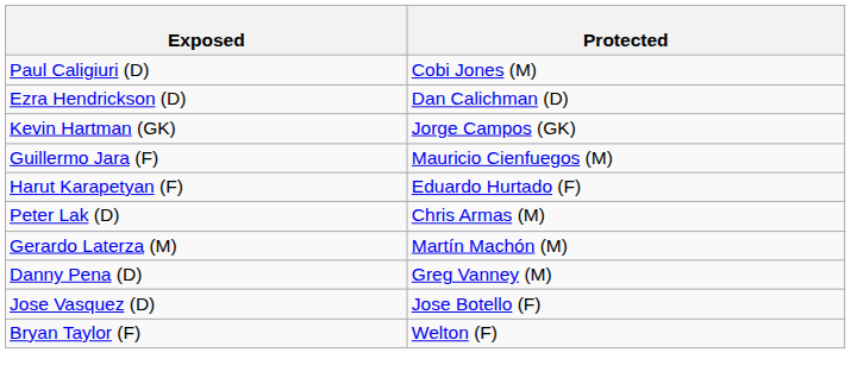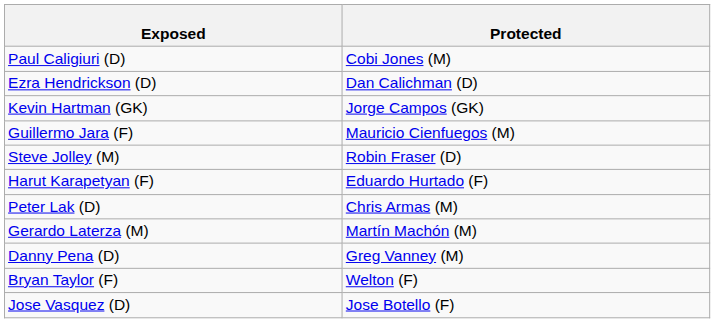 <table class="wikitable">
 <tr>
 <th style="width:23%"><br>Exposed</th>
 <th style="width:25%"><br>Protected</th>
 </tr>
 <tr>
 <td><a href='#'>Paul Caligiuri</a> (D)</td>
 <td><a href='#'>Cobi Jones</a> (M)</td>
 </tr>
 <tr>
 <td><a href='#'>Ezra Hendrickson</a> (D)</td>
 <td><a href='#'>Dan Calichman</a> (D)</td>
 </tr>
 <tr>
 <td><a href='#'>Kevin Hartman</a> (GK)</td>
 <td><a href='#'>Jorge Campos</a> (GK)</td>
 </tr>
 <tr>
 <td><a href='#'>Guillermo Jara</a> (F)</td>
 <td><a href='#'>Mauricio Cienfuegos</a> (M)</td>
 </tr>
 <tr>
+<td><a href='#'>Steve Jolley</a> (M)</td>
+<td><a href='#'>Robin Fraser</a> (D)</td>
+</tr>
+<tr>
 <td><a href='#'>Harut Karapetyan</a> (F)</td>
 <td><a href='#'>Eduardo Hurtado</a> (F)</td>
 </tr>
 <tr>
 <td><a href='#'>Peter Lak</a> (D)</td>
 <td><a href='#'>Chris Armas</a> (M)</td>
 </tr>
 <tr>
 <td><a href='#'>Gerardo Laterza</a> (M)</td>
 <td><a href='#'>Martín Machón</a> (M)</td>
 </tr>
 <tr>
 <td><a href='#'>Danny Pena</a> (D)</td>
 <td><a href='#'>Greg Vanney</a> (M)</td>
 </tr>
 <tr>
+<td><a href='#'>Bryan Taylor</a> (F)</td>
+<td><a href='#'>Welton</a> (F)</td>
+</tr>
+<tr>
 <td><a href='#'>Jose Vasquez</a> (D)</td>
 <td><a href='#'>Jose Botello</a> (F)</td>
 </tr>
-<tr>
-<td><a href='#'>Bryan Taylor</a> (F)</td>
-<td><a href='#'>Welton</a> (F)</td>
-</tr>
 </table>
